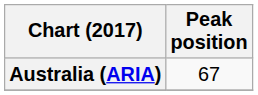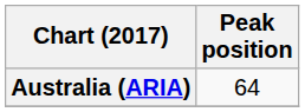 <table class="wikitable sortable plainrowheaders" style="text-align:center">
 <tr>
 <th scope="col">Chart (2017)</th>
 <th scope="col">Peak<br> position</th>
 </tr>
 <tr>
 <th scope="row">Australia (<a href='#'>ARIA</a>)</th>
-<td>67</td>
+<td>64</td>
 </tr>
 <tr>
 </tr>
 </table>
